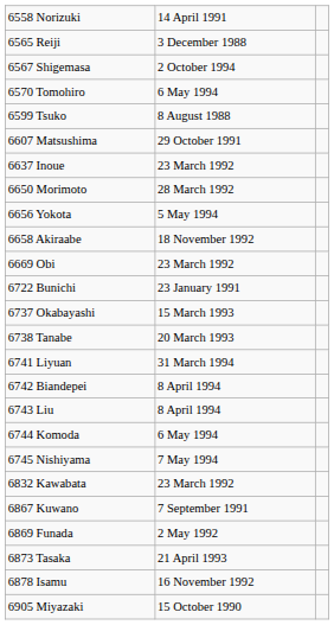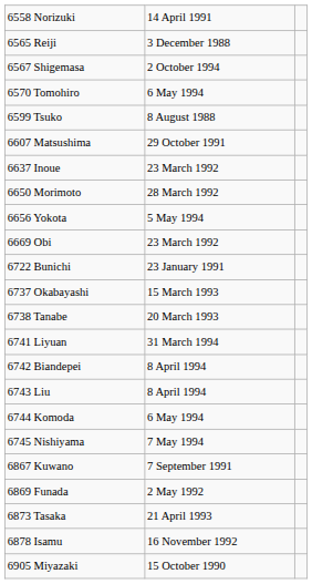 <table class="wikitable" style="font-size: 89%; float: left; width: 26em; margin-right: 1em; height: 700px">
 <tr>
 <td>6558 Norizuki</td>
 <td>14 April 1991</td>
 <td> </td>
 </tr>
 <tr>
 <td>6565 Reiji</td>
 <td>3 December 1988</td>
 <td> </td>
 </tr>
 <tr>
 <td>6567 Shigemasa</td>
 <td>2 October 1994</td>
 <td> </td>
 </tr>
 <tr>
 <td>6570 Tomohiro</td>
 <td>6 May 1994</td>
 <td> </td>
 </tr>
 <tr>
 <td>6599 Tsuko</td>
 <td>8 August 1988</td>
 <td> </td>
 </tr>
 <tr>
 <td>6607 Matsushima</td>
 <td>29 October 1991</td>
 <td> </td>
 </tr>
 <tr>
 <td>6637 Inoue</td>
 <td>23 March 1992</td>
 <td> </td>
 </tr>
 <tr>
 <td>6650 Morimoto</td>
 <td>28 March 1992</td>
 <td> </td>
 </tr>
 <tr>
 <td>6656 Yokota</td>
 <td>5 May 1994</td>
-<td> </td>
-</tr>
-<tr>
-<td>6658 Akiraabe</td>
-<td>18 November 1992</td>
 <td> </td>
 </tr>
 <tr>
 <td>6669 Obi</td>
 <td>23 March 1992</td>
 <td> </td>
 </tr>
 <tr>
 <td>6722 Bunichi</td>
 <td>23 January 1991</td>
 <td> </td>
 </tr>
 <tr>
 <td>6737 Okabayashi</td>
 <td>15 March 1993</td>
 <td> </td>
 </tr>
 <tr>
 <td>6738 Tanabe</td>
 <td>20 March 1993</td>
 <td> </td>
 </tr>
 <tr>
 <td>6741 Liyuan</td>
 <td>31 March 1994</td>
 <td> </td>
 </tr>
 <tr>
 <td>6742 Biandepei</td>
 <td>8 April 1994</td>
 <td> </td>
 </tr>
 <tr>
 <td>6743 Liu</td>
 <td>8 April 1994</td>
 <td> </td>
 </tr>
 <tr>
 <td>6744 Komoda</td>
 <td>6 May 1994</td>
 <td> </td>
 </tr>
 <tr>
 <td>6745 Nishiyama</td>
 <td>7 May 1994</td>
 <td> </td>
 </tr>
 <tr>
-<td>6832 Kawabata</td>
-<td>23 March 1992</td>
-<td> </td>
-</tr>
-<tr>
 <td>6867 Kuwano</td>
 <td>7 September 1991</td>
 <td> </td>
 </tr>
 <tr>
 <td>6869 Funada</td>
 <td>2 May 1992</td>
 <td> </td>
 </tr>
 <tr>
 <td>6873 Tasaka</td>
 <td>21 April 1993</td>
 <td> </td>
 </tr>
 <tr>
 <td>6878 Isamu</td>
 <td>16 November 1992</td>
 <td> </td>
 </tr>
 <tr>
 <td>6905 Miyazaki</td>
 <td>15 October 1990</td>
 <td> </td>
 </tr>
 </table>
